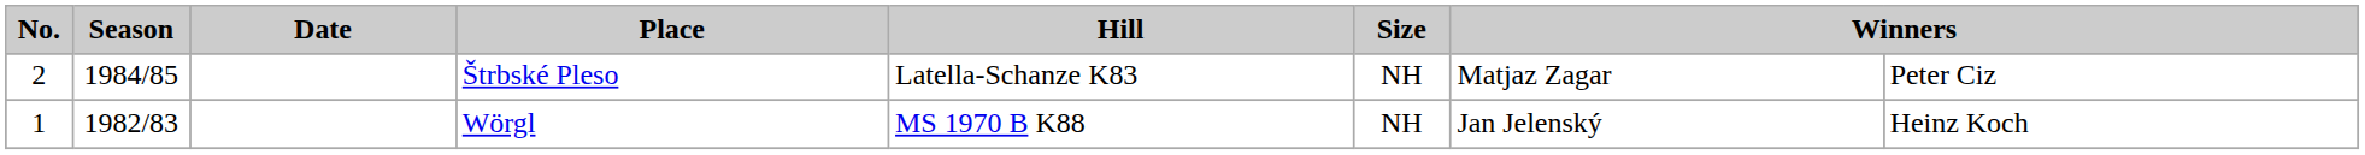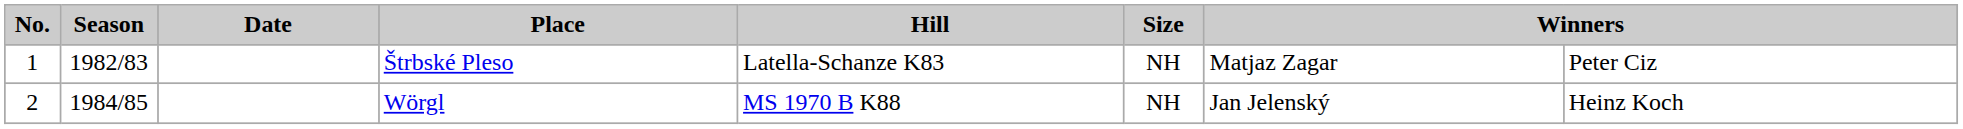 <table class="wikitable plainrowheaders" style="background:#fff; font-size:86%; line-height:16px; border:grey solid 1px; border-collapse:collapse;">
 <tr>
 <th style="background:#ccc;" width="25">No.</th>
 <th style="background:#ccc;" width="50">Season</th>
 <th style="background:#ccc;" width="120">Date</th>
 <th style="background:#ccc;" width="200">Place</th>
 <th style="background:#ccc;" width="215">Hill</th>
 <th style="background:#ccc;" width="40">Size</th>
 <th colspan="2" style="background:#ccc;" width="400">Winners</th>
 </tr>
 <tr>
-<td align="center">2</td>
-<td align="center">1984/85</td>
+<td align="center">1</td>
+<td align="center">1982/83</td>
 <td></td>
 <td> <a href='#'>Štrbské Pleso</a></td>
 <td>Latella-Schanze K83</td>
 <td align="center">NH</td>
 <td> Matjaz Zagar</td>
 <td width="220"> Peter Ciz</td>
 </tr>
 <tr>
-<td align="center">1</td>
-<td align="center">1982/83</td>
+<td align="center">2</td>
+<td align="center">1984/85</td>
 <td></td>
 <td> <a href='#'>Wörgl</a></td>
 <td><a href='#'>MS 1970 B</a> K88</td>
 <td align="center">NH</td>
 <td width="200"> Jan Jelenský</td>
 <td> Heinz Koch</td>
 </tr>
 </table>
